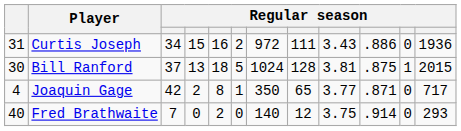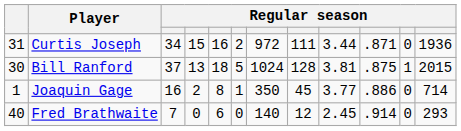 <table class="wikitable plainrowheaders" style="text-align:center;">
 <tr>
 <th scope="col" rowspan="2"></th>
 <th scope="col" rowspan="2">Player</th>
 <th scope=colgroup colspan=10>Regular season</th>
 </tr>
 <tr>
 <th scope="col"></th>
 <th scope="col"></th>
 <th scope="col"></th>
 <th scope="col"></th>
 <th scope="col"></th>
 <th scope="col"></th>
 <th scope="col"></th>
 <th scope="col"></th>
 <th scope="col"></th>
 <th scope="col"></th>
 </tr>
 <tr>
 <td scope="row">31</td>
 <td align="left"><a href='#'>Curtis Joseph</a></td>
 <td>34</td>
 <td>15</td>
 <td>16</td>
 <td>2</td>
 <td>972</td>
 <td>111</td>
-<td>3.43</td>
-<td>.886</td>
+<td>3.44</td>
+<td>.871</td>
 <td>0</td>
 <td>1936</td>
 </tr>
 <tr>
 <td scope="row">30</td>
 <td align="left"><a href='#'>Bill Ranford</a></td>
 <td>37</td>
 <td>13</td>
 <td>18</td>
 <td>5</td>
 <td>1024</td>
 <td>128</td>
 <td>3.81</td>
 <td>.875</td>
 <td>1</td>
 <td>2015</td>
 </tr>
 <tr>
-<td scope="row">4</td>
+<td scope="row">1</td>
 <td align="left"><a href='#'>Joaquin Gage</a></td>
-<td>42</td>
+<td>16</td>
 <td>2</td>
 <td>8</td>
 <td>1</td>
 <td>350</td>
-<td>65</td>
+<td>45</td>
 <td>3.77</td>
-<td>.871</td>
+<td>.886</td>
 <td>0</td>
-<td>717</td>
+<td>714</td>
 </tr>
 <tr>
 <td scope="row">40</td>
 <td align="left"><a href='#'>Fred Brathwaite</a></td>
 <td>7</td>
 <td>0</td>
-<td>2</td>
+<td>6</td>
 <td>0</td>
 <td>140</td>
 <td>12</td>
-<td>3.75</td>
+<td>2.45</td>
 <td>.914</td>
 <td>0</td>
 <td>293</td>
 </tr>
 </table>
